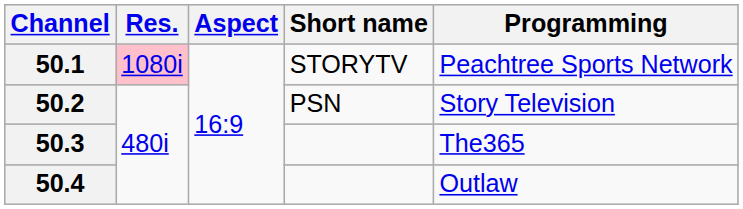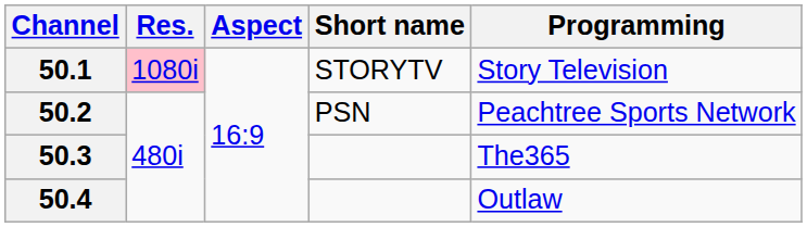 <table class="wikitable">
 <tr>
 <th scope = "col"><a href='#'>Channel</a></th>
 <th scope = "col"><a href='#'>Res.</a></th>
 <th scope = "col"><a href='#'>Aspect</a></th>
 <th scope = "col">Short name</th>
 <th scope = "col">Programming</th>
 </tr>
 <tr>
 <th scope = "row">50.1</th>
 <td style="background: pink;"><a href='#'>1080i</a></td>
 <td rowspan=4><a href='#'>16:9</a></td>
 <td>STORYTV</td>
-<td><a href='#'>Peachtree Sports Network</a></td>
+<td><a href='#'>Story Television</a></td>
 </tr>
 <tr>
 <th scope = "row">50.2</th>
 <td rowspan=3><a href='#'>480i</a></td>
 <td>PSN</td>
-<td><a href='#'>Story Television</a></td>
+<td><a href='#'>Peachtree Sports Network</a></td>
 </tr>
 <tr>
 <th scope = "row">50.3</th>
 <td></td>
 <td><a href='#'>The365</a></td>
 </tr>
 <tr>
 <th scope = "row">50.4</th>
 <td></td>
 <td><a href='#'>Outlaw</a></td>
 </tr>
 </table>
